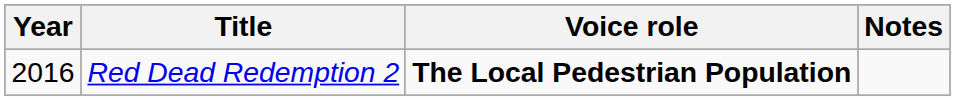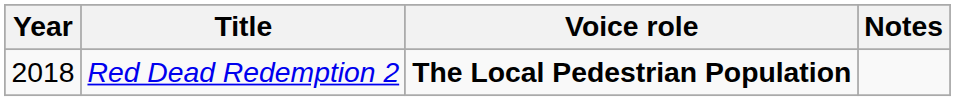 <table class="wikitable sortable">
 <tr>
 <th>Year</th>
 <th>Title</th>
 <th>Voice role</th>
 <th class="unsortable">Notes</th>
 </tr>
 <tr>
-<td>2016</td>
+<td>2018</td>
 <td><em><a href='#'>Red Dead Redemption 2</a></em></td>
 <td><strong>The Local Pedestrian Population</strong></td>
 <td></td>
 </tr>
 </table>
